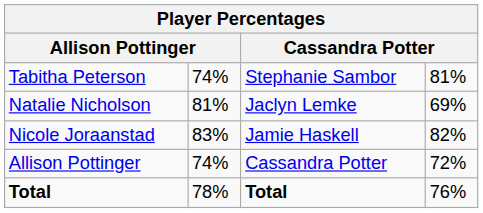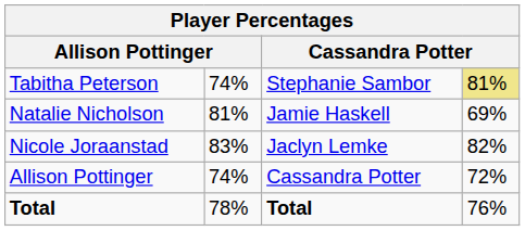 <table class="wikitable">
 <tr>
 <th colspan=4 width=400>Player Percentages</th>
 </tr>
 <tr>
 <th colspan=2 width=200> Allison Pottinger</th>
 <th colspan=2 width=200> Cassandra Potter</th>
 </tr>
 <tr>
 <td><a href='#'>Tabitha Peterson</a></td>
 <td>74%</td>
 <td><a href='#'>Stephanie Sambor</a></td>
-<td>81%</td>
+<td style="background: khaki;">81%</td>
 </tr>
 <tr>
 <td><a href='#'>Natalie Nicholson</a></td>
 <td>81%</td>
-<td><a href='#'>Jaclyn Lemke</a></td>
+<td><a href='#'>Jamie Haskell</a></td>
 <td>69%</td>
 </tr>
 <tr>
 <td><a href='#'>Nicole Joraanstad</a></td>
 <td>83%</td>
-<td><a href='#'>Jamie Haskell</a></td>
+<td><a href='#'>Jaclyn Lemke</a></td>
 <td>82%</td>
 </tr>
 <tr>
 <td><a href='#'>Allison Pottinger</a></td>
 <td>74%</td>
 <td><a href='#'>Cassandra Potter</a></td>
 <td>72%</td>
 </tr>
 <tr>
 <td><strong>Total</strong></td>
 <td>78%</td>
 <td><strong>Total</strong></td>
 <td>76%</td>
 </tr>
 </table>
